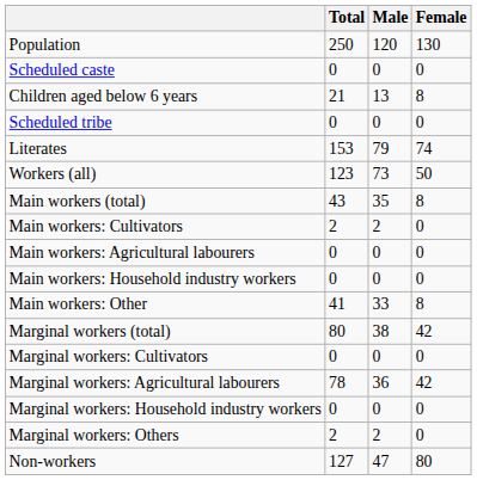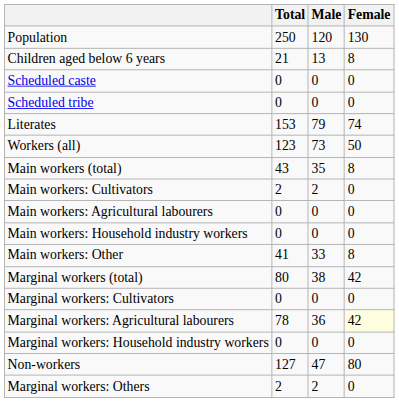 <table class="wikitable sortable">
 <tr>
 <th></th>
 <th>Total</th>
 <th>Male</th>
 <th>Female</th>
 </tr>
 <tr>
 <td>Population</td>
 <td>250</td>
 <td>120</td>
 <td>130</td>
 </tr>
 <tr>
+<td>Children aged below 6 years</td>
+<td>21</td>
+<td>13</td>
+<td>8</td>
+</tr>
+<tr>
 <td><a href='#'>Scheduled caste</a></td>
 <td>0</td>
 <td>0</td>
 <td>0</td>
-</tr>
-<tr>
-<td>Children aged below 6 years</td>
-<td>21</td>
-<td>13</td>
-<td>8</td>
 </tr>
 <tr>
 <td><a href='#'>Scheduled tribe</a></td>
 <td>0</td>
 <td>0</td>
 <td>0</td>
 </tr>
 <tr>
 <td>Literates</td>
 <td>153</td>
 <td>79</td>
 <td>74</td>
 </tr>
 <tr>
 <td>Workers (all)</td>
 <td>123</td>
 <td>73</td>
 <td>50</td>
 </tr>
 <tr>
 <td>Main workers (total)</td>
 <td>43</td>
 <td>35</td>
 <td>8</td>
 </tr>
 <tr>
 <td>Main workers: Cultivators</td>
 <td>2</td>
 <td>2</td>
 <td>0</td>
 </tr>
 <tr>
 <td>Main workers: Agricultural labourers</td>
 <td>0</td>
 <td>0</td>
 <td>0</td>
 </tr>
 <tr>
 <td>Main workers: Household industry workers</td>
 <td>0</td>
 <td>0</td>
 <td>0</td>
 </tr>
 <tr>
 <td>Main workers: Other</td>
 <td>41</td>
 <td>33</td>
 <td>8</td>
 </tr>
 <tr>
 <td>Marginal workers (total)</td>
 <td>80</td>
 <td>38</td>
 <td>42</td>
 </tr>
 <tr>
 <td>Marginal workers: Cultivators</td>
 <td>0</td>
 <td>0</td>
 <td>0</td>
 </tr>
 <tr>
 <td>Marginal workers: Agricultural labourers</td>
 <td>78</td>
 <td>36</td>
-<td>42</td>
+<td style="background: lightyellow;">42</td>
 </tr>
 <tr>
 <td>Marginal workers: Household industry workers</td>
 <td>0</td>
 <td>0</td>
 <td>0</td>
 </tr>
 <tr>
+<td>Non-workers</td>
+<td>127</td>
+<td>47</td>
+<td>80</td>
+</tr>
+<tr>
 <td>Marginal workers: Others</td>
 <td>2</td>
 <td>2</td>
 <td>0</td>
 </tr>
-<tr>
-<td>Non-workers</td>
-<td>127</td>
-<td>47</td>
-<td>80</td>
-</tr>
 </table>
